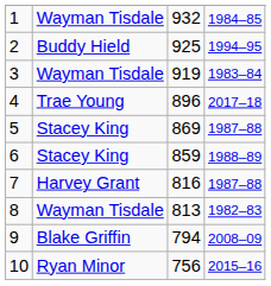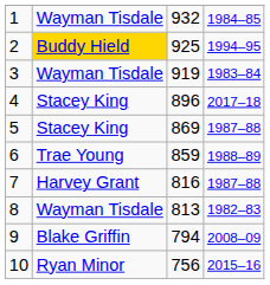 <table class="wikitable">
 <tr>
 </tr>
 <tr>
 <td>1</td>
 <td><a href='#'>Wayman Tisdale</a></td>
 <td>932</td>
 <td style="font-size:80%;"><a href='#'>1984–85</a></td>
 </tr>
 <tr>
 <td>2</td>
-<td><a href='#'>Buddy Hield</a></td>
+<td style="background: gold;"><a href='#'>Buddy Hield</a></td>
 <td>925</td>
 <td style="font-size:80%;"><a href='#'>1994–95</a></td>
 </tr>
 <tr>
 <td>3</td>
 <td><a href='#'>Wayman Tisdale</a></td>
 <td>919</td>
 <td style="font-size:80%;"><a href='#'>1983–84</a></td>
 </tr>
 <tr>
 <td>4</td>
-<td><a href='#'>Trae Young</a></td>
+<td><a href='#'>Stacey King</a></td>
 <td>896</td>
 <td style="font-size:80%;"><a href='#'>2017–18</a></td>
 </tr>
 <tr>
 <td>5</td>
 <td><a href='#'>Stacey King</a></td>
 <td>869</td>
 <td style="font-size:80%;"><a href='#'>1987–88</a></td>
 </tr>
 <tr>
 <td>6</td>
-<td><a href='#'>Stacey King</a></td>
+<td><a href='#'>Trae Young</a></td>
 <td>859</td>
 <td style="font-size:80%;"><a href='#'>1988–89</a></td>
 </tr>
 <tr>
 <td>7</td>
 <td><a href='#'>Harvey Grant</a></td>
 <td>816</td>
 <td style="font-size:80%;"><a href='#'>1987–88</a></td>
 </tr>
 <tr>
 <td>8</td>
 <td><a href='#'>Wayman Tisdale</a></td>
 <td>813</td>
 <td style="font-size:80%;"><a href='#'>1982–83</a></td>
 </tr>
 <tr>
 <td>9</td>
 <td><a href='#'>Blake Griffin</a></td>
 <td>794</td>
 <td style="font-size:80%;"><a href='#'>2008–09</a></td>
 </tr>
 <tr>
 <td>10</td>
 <td><a href='#'>Ryan Minor</a></td>
 <td>756</td>
 <td style="font-size:80%;"><a href='#'>2015–16</a></td>
 </tr>
 </table>
